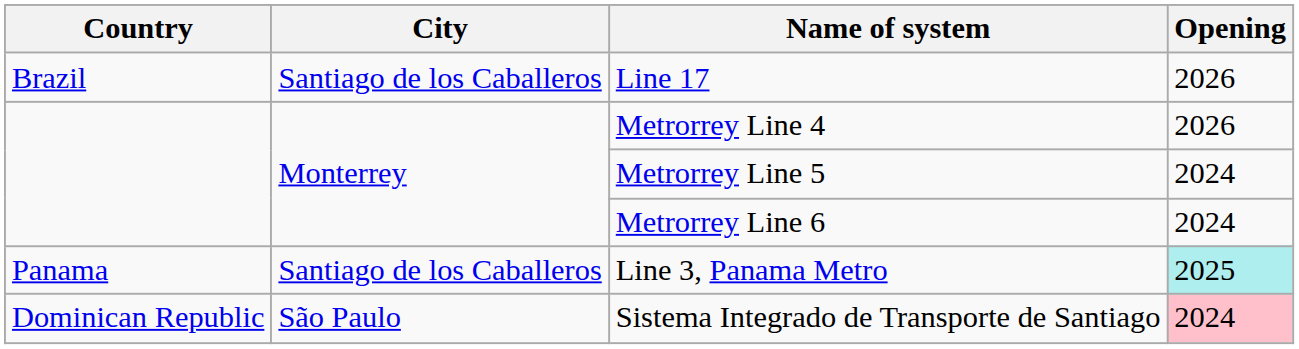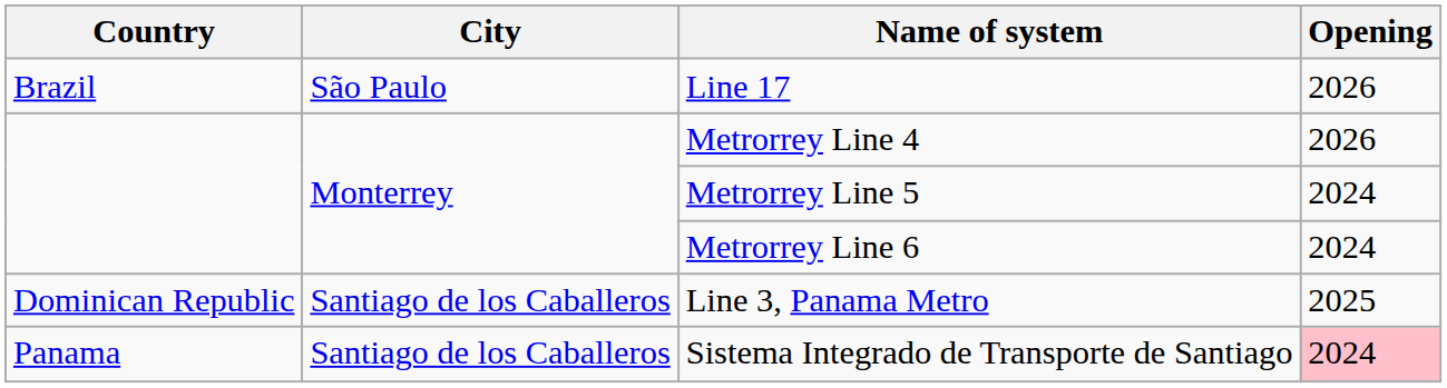 <table class="wikitable">
 <tr>
 <th>Country</th>
 <th>City</th>
 <th>Name of system</th>
 <th>Opening</th>
 </tr>
 <tr>
 <td> <a href='#'>Brazil</a></td>
-<td><a href='#'>Santiago de los Caballeros</a></td>
+<td><a href='#'>São Paulo</a></td>
 <td><a href='#'>Line 17</a></td>
 <td>2026</td>
 </tr>
 <tr>
 <td rowspan="3"></td>
 <td rowspan="3"><a href='#'>Monterrey</a></td>
 <td><a href='#'>Metrorrey</a> Line 4</td>
 <td>2026</td>
 </tr>
 <tr>
 <td><a href='#'>Metrorrey</a> Line 5</td>
 <td>2024</td>
 </tr>
 <tr>
 <td><a href='#'>Metrorrey</a> Line 6</td>
 <td>2024</td>
 </tr>
 <tr>
+<td> <a href='#'>Dominican Republic</a></td>
+<td><a href='#'>Santiago de los Caballeros</a></td>
+<td>Line 3, <a href='#'>Panama Metro</a></td>
+<td>2025</td>
+</tr>
+<tr>
 <td> <a href='#'>Panama</a></td>
 <td><a href='#'>Santiago de los Caballeros</a></td>
-<td>Line 3, <a href='#'>Panama Metro</a></td>
-<td style="background: paleturquoise;">2025</td>
-</tr>
-<tr>
-<td> <a href='#'>Dominican Republic</a></td>
-<td><a href='#'>São Paulo</a></td>
 <td>Sistema Integrado de Transporte de Santiago</td>
 <td style="background: pink;">2024</td>
 </tr>
 </table>
